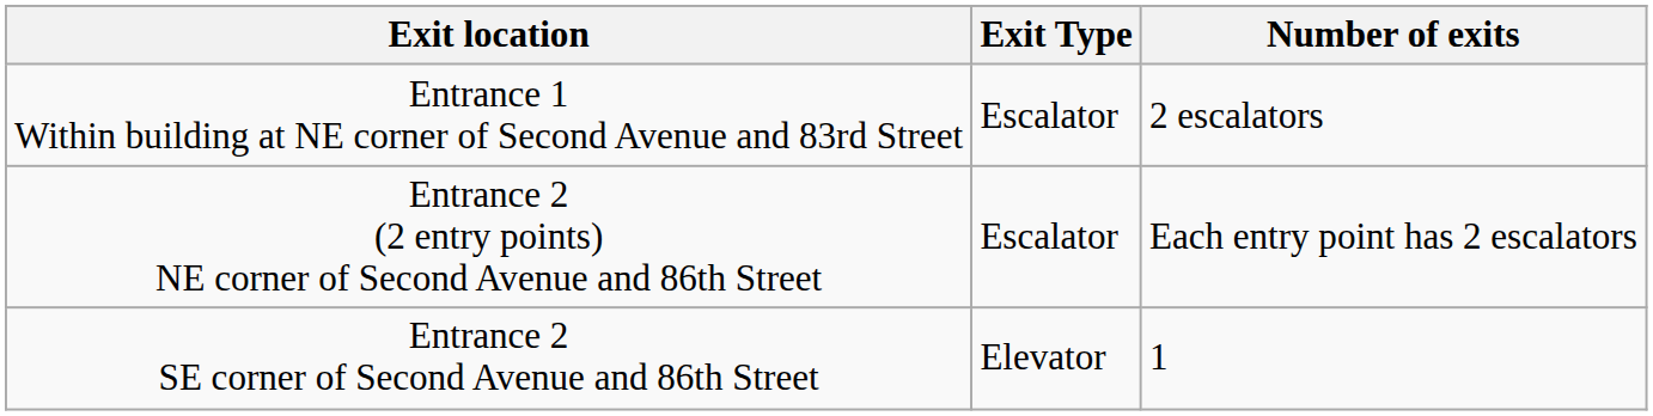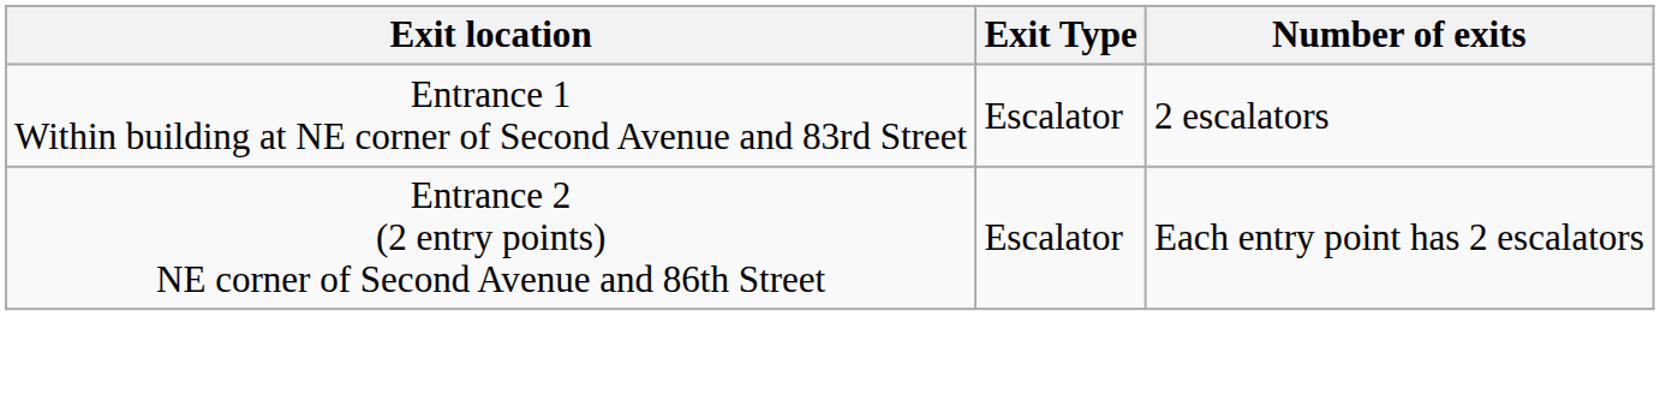 <table class="wikitable">
 <tr>
 <th>Exit location</th>
 <th>Exit Type</th>
 <th>Number of exits</th>
 </tr>
 <tr>
 <td style="text-align:center;">Entrance 1 <br> Within building at NE corner of Second Avenue and 83rd Street</td>
 <td>Escalator</td>
 <td>2 escalators</td>
 </tr>
 <tr>
 <td style="text-align:center;">Entrance 2<br>(2 entry points)<br>NE corner of Second Avenue and 86th Street</td>
 <td>Escalator</td>
 <td>Each entry point has 2 escalators</td>
 </tr>
-<tr>
-<td style="text-align:center;">Entrance 2<br> SE corner of Second Avenue and 86th Street</td>
-<td>Elevator </td>
-<td>1</td>
-</tr>
 </table>
